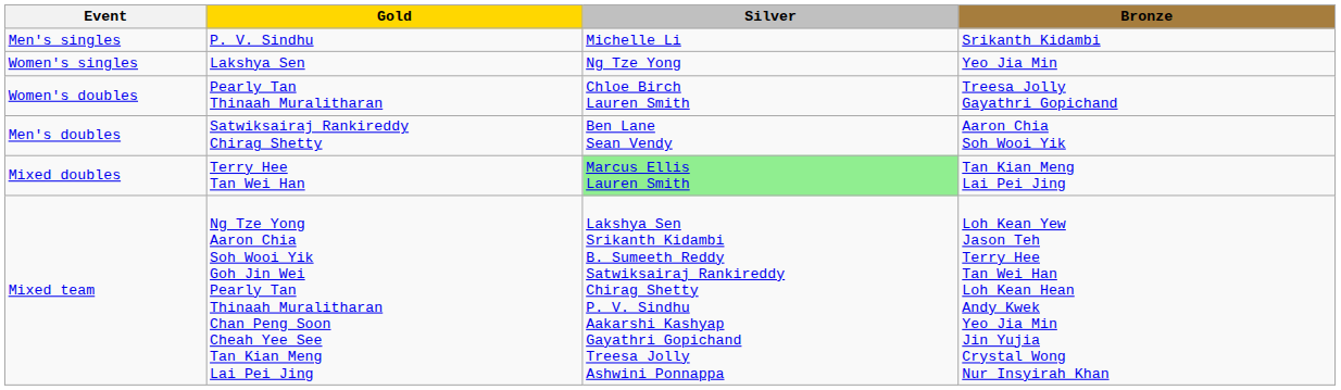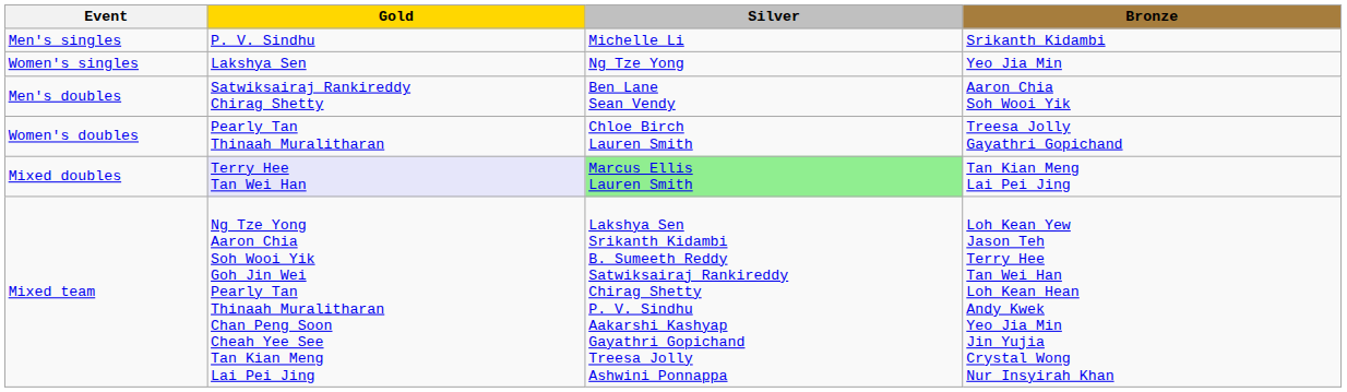 <table class="wikitable" style="width:95%;">
 <tr>
 <th style="width:15%;"><strong>Event</strong></th>
 <th style="background:gold; width:28%;">Gold</th>
 <th style="background:silver; width:28%;">Silver</th>
 <th style="background:#a67d3d; width:28%;">Bronze</th>
 </tr>
 <tr>
 <td><a href='#'>Men's singles</a></td>
 <td> <a href='#'>P. V. Sindhu</a></td>
 <td> <a href='#'>Michelle Li</a></td>
 <td> <a href='#'>Srikanth Kidambi</a></td>
 </tr>
 <tr>
 <td><a href='#'>Women's singles</a></td>
 <td> <a href='#'>Lakshya Sen</a></td>
 <td> <a href='#'>Ng Tze Yong</a></td>
 <td> <a href='#'>Yeo Jia Min</a></td>
 </tr>
 <tr>
+<td><a href='#'>Men's doubles</a></td>
+<td> <a href='#'>Satwiksairaj Rankireddy</a><br> <a href='#'>Chirag Shetty</a></td>
+<td> <a href='#'>Ben Lane</a><br> <a href='#'>Sean Vendy</a></td>
+<td> <a href='#'>Aaron Chia</a><br> <a href='#'>Soh Wooi Yik</a></td>
+</tr>
+<tr>
 <td><a href='#'>Women's doubles</a></td>
 <td> <a href='#'>Pearly Tan</a><br> <a href='#'>Thinaah Muralitharan</a></td>
 <td> <a href='#'>Chloe Birch</a><br> <a href='#'>Lauren Smith</a></td>
 <td> <a href='#'>Treesa Jolly</a><br> <a href='#'>Gayathri Gopichand</a></td>
 </tr>
 <tr>
-<td><a href='#'>Men's doubles</a></td>
-<td> <a href='#'>Satwiksairaj Rankireddy</a><br> <a href='#'>Chirag Shetty</a></td>
-<td> <a href='#'>Ben Lane</a><br> <a href='#'>Sean Vendy</a></td>
-<td> <a href='#'>Aaron Chia</a><br> <a href='#'>Soh Wooi Yik</a></td>
-</tr>
-<tr>
 <td><a href='#'>Mixed doubles</a></td>
-<td> <a href='#'>Terry Hee</a><br> <a href='#'>Tan Wei Han</a></td>
+<td style="background: lavender;"> <a href='#'>Terry Hee</a><br> <a href='#'>Tan Wei Han</a></td>
 <td style="background: lightgreen;"> <a href='#'>Marcus Ellis</a><br> <a href='#'>Lauren Smith</a></td>
 <td> <a href='#'>Tan Kian Meng</a><br> <a href='#'>Lai Pei Jing</a></td>
 </tr>
 <tr>
 <td><a href='#'>Mixed team</a></td>
 <td><br><a href='#'>Ng Tze Yong</a><br><a href='#'>Aaron Chia</a><br><a href='#'>Soh Wooi Yik</a><br><a href='#'>Goh Jin Wei</a><br><a href='#'>Pearly Tan</a><br><a href='#'>Thinaah Muralitharan</a><br><a href='#'>Chan Peng Soon</a><br><a href='#'>Cheah Yee See</a><br><a href='#'>Tan Kian Meng</a><br><a href='#'>Lai Pei Jing</a></td>
 <td><br><a href='#'>Lakshya Sen</a><br><a href='#'>Srikanth Kidambi</a><br><a href='#'>B. Sumeeth Reddy</a><br><a href='#'>Satwiksairaj Rankireddy</a><br><a href='#'>Chirag Shetty</a><br><a href='#'>P. V. Sindhu</a><br><a href='#'>Aakarshi Kashyap</a><br><a href='#'>Gayathri Gopichand</a><br><a href='#'>Treesa Jolly</a><br><a href='#'>Ashwini Ponnappa</a></td>
 <td><br><a href='#'>Loh Kean Yew</a><br><a href='#'>Jason Teh</a> <br><a href='#'>Terry Hee</a><br><a href='#'>Tan Wei Han</a><br> <a href='#'>Loh Kean Hean</a><br><a href='#'>Andy Kwek</a><br><a href='#'>Yeo Jia Min</a><br><a href='#'>Jin Yujia</a><br><a href='#'>Crystal Wong</a><br><a href='#'>Nur Insyirah Khan</a></td>
 </tr>
 </table>
